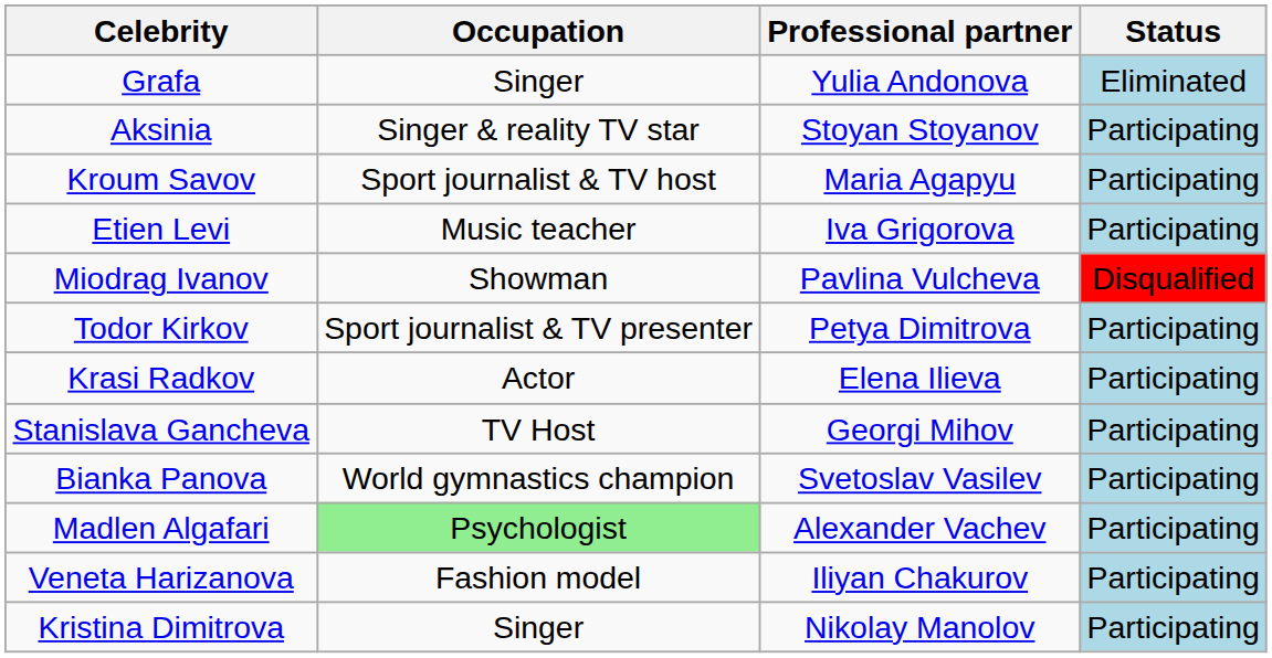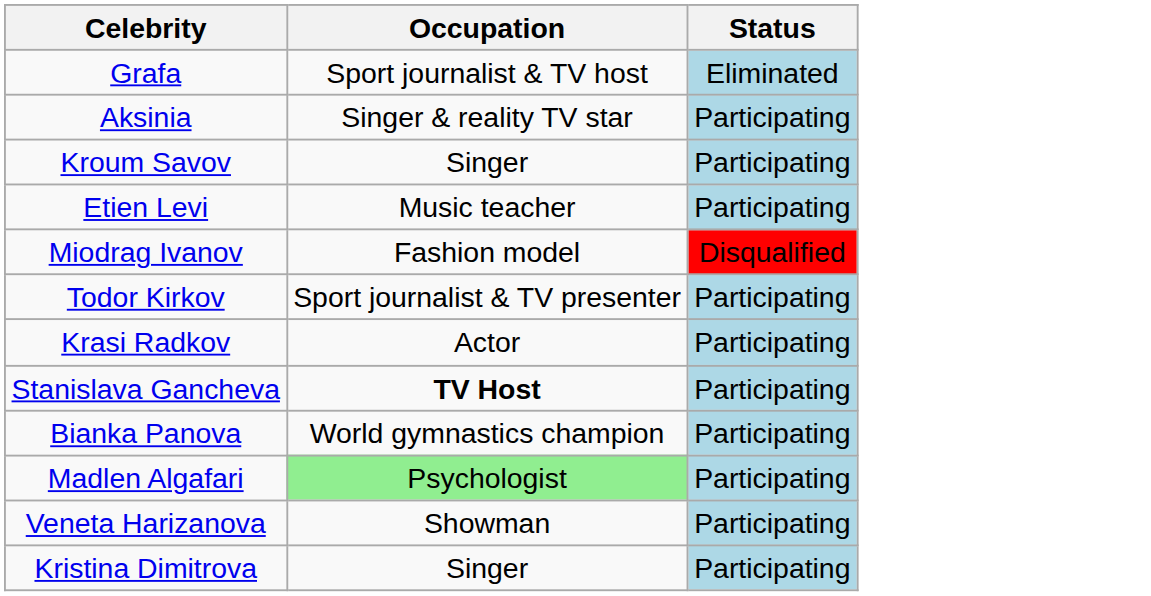 <table class="wikitable sortable" align=center border="2" cellpadding="3" cellspacing="0" style="text-align:center; font-size:95%">
 <tr>
 <th>Celebrity</th>
 <th>Occupation</th>
-<th>Professional partner</th>
 <th>Status</th>
 </tr>
 <tr>
 <td><a href='#'>Grafa</a></td>
-<td>Singer</td>
-<td><a href='#'>Yulia Andonova</a></td>
+<td>Sport journalist & TV host</td>
 <td bgcolor="lightblue">Eliminated</td>
 </tr>
 <tr>
 <td><a href='#'>Aksinia</a></td>
 <td>Singer & reality TV star</td>
-<td><a href='#'>Stoyan Stoyanov</a></td>
 <td bgcolor="lightblue">Participating</td>
 </tr>
 <tr>
 <td><a href='#'>Kroum Savov</a></td>
-<td>Sport journalist & TV host</td>
-<td><a href='#'>Maria Agapyu</a></td>
+<td>Singer</td>
 <td bgcolor="lightblue">Participating</td>
 </tr>
 <tr>
 <td><a href='#'>Etien Levi</a></td>
 <td>Music teacher</td>
-<td><a href='#'>Iva Grigorova</a></td>
 <td bgcolor="lightblue">Participating</td>
 </tr>
 <tr>
 <td><a href='#'>Miodrag Ivanov</a></td>
-<td>Showman</td>
-<td><a href='#'>Pavlina Vulcheva</a></td>
+<td>Fashion model</td>
 <td bgcolor="red">Disqualified</td>
 </tr>
 <tr>
 <td><a href='#'>Todor Kirkov</a></td>
 <td>Sport journalist & TV presenter</td>
-<td><a href='#'>Petya Dimitrova</a></td>
 <td bgcolor="lightblue">Participating</td>
 </tr>
 <tr>
 <td><a href='#'>Krasi Radkov</a></td>
 <td>Actor</td>
-<td><a href='#'>Elena Ilieva</a></td>
 <td bgcolor="lightblue">Participating</td>
 </tr>
 <tr>
 <td><a href='#'>Stanislava Gancheva</a></td>
-<td>TV Host</td>
-<td><a href='#'>Georgi Mihov</a></td>
+<td><strong>TV Host</strong></td>
 <td bgcolor="lightblue">Participating</td>
 </tr>
 <tr>
 <td><a href='#'>Bianka Panova</a></td>
 <td>World gymnastics champion</td>
-<td><a href='#'>Svetoslav Vasilev</a></td>
 <td bgcolor="lightblue">Participating</td>
 </tr>
 <tr>
 <td><a href='#'>Madlen Algafari</a></td>
 <td style="background: lightgreen;">Psychologist</td>
-<td><a href='#'>Alexander Vachev</a></td>
 <td bgcolor="lightblue">Participating</td>
 </tr>
 <tr>
 <td><a href='#'>Veneta Harizanova</a></td>
-<td>Fashion model</td>
-<td><a href='#'>Iliyan Chakurov</a></td>
+<td>Showman</td>
 <td bgcolor="lightblue">Participating</td>
 </tr>
 <tr>
 <td><a href='#'>Kristina Dimitrova</a></td>
 <td>Singer</td>
-<td><a href='#'>Nikolay Manolov</a></td>
 <td bgcolor="lightblue">Participating</td>
 </tr>
 </table>
